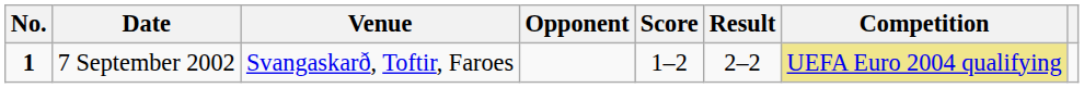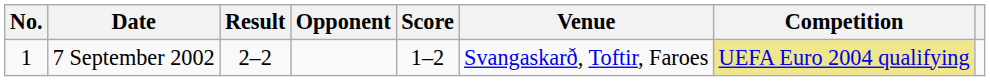 <table class="wikitable sortable">
 <tr>
 <th scope="col">No.</th>
 <th scope="col">Date</th>
-<th scope="col">Venue</th>
+<th scope="col">Result</th>
 <th scope="col">Opponent</th>
 <th scope="col">Score</th>
-<th scope="col">Result</th>
+<th scope="col">Venue</th>
 <th scope="col">Competition</th>
 <th scope="col" class="unsortable"></th>
 </tr>
 <tr>
-<td align="center"><strong>1</strong></td>
+<td align="center">1</td>
 <td>7 September 2002</td>
-<td><a href='#'>Svangaskarð</a>, <a href='#'>Toftir</a>, Faroes</td>
+<td align="center">2–2</td>
 <td></td>
 <td align="center">1–2</td>
-<td align="center">2–2</td>
+<td><a href='#'>Svangaskarð</a>, <a href='#'>Toftir</a>, Faroes</td>
 <td style="background: khaki;"><a href='#'>UEFA Euro 2004 qualifying</a></td>
 <td></td>
 </tr>
 </table>
